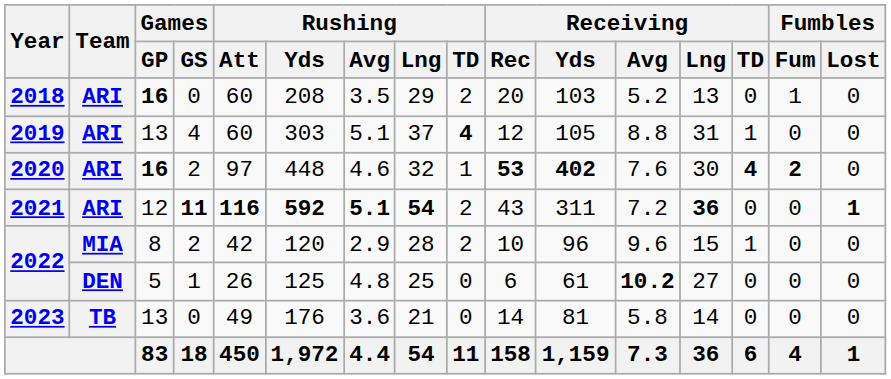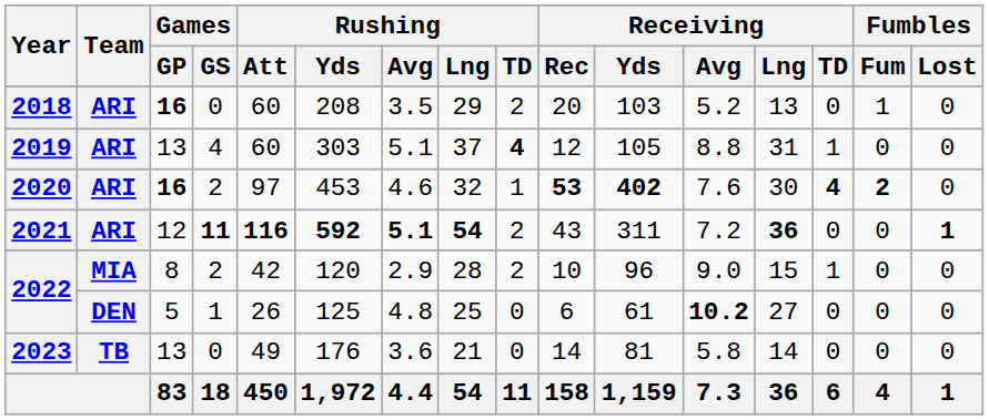 <table class="wikitable" style="text-align:center">
 <tr>
 <th rowspan="2">Year</th>
 <th rowspan="2">Team</th>
 <th colspan="2">Games</th>
 <th colspan="5">Rushing</th>
 <th colspan="5">Receiving</th>
 <th colspan="2">Fumbles</th>
 </tr>
 <tr>
 <th>GP</th>
 <th>GS</th>
 <th>Att</th>
 <th>Yds</th>
 <th>Avg</th>
 <th>Lng</th>
 <th>TD</th>
 <th>Rec</th>
 <th>Yds</th>
 <th>Avg</th>
 <th>Lng</th>
 <th>TD</th>
 <th>Fum</th>
 <th>Lost</th>
 </tr>
 <tr>
 <th><a href='#'>2018</a></th>
 <th><a href='#'>ARI</a></th>
 <td><strong>16</strong></td>
 <td>0</td>
 <td>60</td>
 <td>208</td>
 <td>3.5</td>
 <td>29</td>
 <td>2</td>
 <td>20</td>
 <td>103</td>
 <td>5.2</td>
 <td>13</td>
 <td>0</td>
 <td>1</td>
 <td>0</td>
 </tr>
 <tr>
 <th><a href='#'>2019</a></th>
 <th><a href='#'>ARI</a></th>
 <td>13</td>
 <td>4</td>
 <td>60</td>
 <td>303</td>
 <td>5.1</td>
 <td>37</td>
 <td><strong>4</strong></td>
 <td>12</td>
 <td>105</td>
 <td>8.8</td>
 <td>31</td>
 <td>1</td>
 <td>0</td>
 <td>0</td>
 </tr>
 <tr>
 <th><a href='#'>2020</a></th>
 <th><a href='#'>ARI</a></th>
 <td><strong>16</strong></td>
 <td>2</td>
 <td>97</td>
-<td>448</td>
+<td>453</td>
 <td>4.6</td>
 <td>32</td>
 <td>1</td>
 <td><strong>53</strong></td>
 <td><strong>402</strong></td>
 <td>7.6</td>
 <td>30</td>
 <td><strong>4</strong></td>
 <td><strong>2</strong></td>
 <td>0</td>
 </tr>
 <tr>
 <th><a href='#'>2021</a></th>
 <th><a href='#'>ARI</a></th>
 <td>12</td>
 <td><strong>11</strong></td>
 <td><strong>116</strong></td>
 <td><strong>592</strong></td>
 <td><strong>5.1</strong></td>
 <td><strong>54</strong></td>
 <td>2</td>
 <td>43</td>
 <td>311</td>
 <td>7.2</td>
 <td><strong>36</strong></td>
 <td>0</td>
 <td>0</td>
 <td><strong>1</strong></td>
 </tr>
 <tr>
 <th rowspan="2"><a href='#'>2022</a></th>
 <th><a href='#'>MIA</a></th>
 <td>8</td>
 <td>2</td>
 <td>42</td>
 <td>120</td>
 <td>2.9</td>
 <td>28</td>
 <td>2</td>
 <td>10</td>
 <td>96</td>
-<td>9.6</td>
+<td>9.0</td>
 <td>15</td>
 <td>1</td>
 <td>0</td>
 <td>0</td>
 </tr>
 <tr>
 <th><a href='#'>DEN</a></th>
 <td>5</td>
 <td>1</td>
 <td>26</td>
 <td>125</td>
 <td>4.8</td>
 <td>25</td>
 <td>0</td>
 <td>6</td>
 <td>61</td>
 <td><strong>10.2</strong></td>
 <td>27</td>
 <td>0</td>
 <td>0</td>
 <td>0</td>
 </tr>
 <tr>
 <th><a href='#'>2023</a></th>
 <th><a href='#'>TB</a></th>
 <td>13</td>
 <td>0</td>
 <td>49</td>
 <td>176</td>
 <td>3.6</td>
 <td>21</td>
 <td>0</td>
 <td>14</td>
 <td>81</td>
 <td>5.8</td>
 <td>14</td>
 <td>0</td>
 <td>0</td>
 <td>0</td>
 </tr>
 <tr>
 <th colspan="2"></th>
 <th>83</th>
 <th>18</th>
 <th>450</th>
 <th>1,972</th>
 <th>4.4</th>
 <th>54</th>
 <th>11</th>
 <th>158</th>
 <th>1,159</th>
 <th>7.3</th>
 <th>36</th>
 <th>6</th>
 <th>4</th>
 <th>1</th>
 </tr>
 </table>
